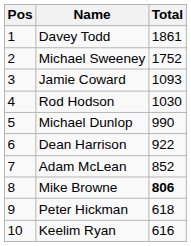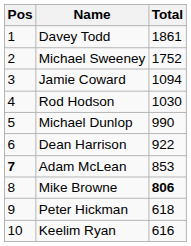 <table class="wikitable" border="1">
 <tr>
 <th>Pos</th>
 <th>Name</th>
 <th>Total</th>
 </tr>
 <tr>
 <td>1</td>
 <td>Davey Todd</td>
 <td>1861</td>
 </tr>
 <tr>
 <td>2</td>
 <td>Michael Sweeney</td>
 <td>1752</td>
 </tr>
 <tr>
 <td>3</td>
 <td>Jamie Coward</td>
-<td>1093</td>
+<td>1094</td>
 </tr>
 <tr>
 <td>4</td>
 <td>Rod Hodson</td>
 <td>1030</td>
 </tr>
 <tr>
 <td>5</td>
 <td>Michael Dunlop</td>
 <td>990</td>
 </tr>
 <tr>
 <td>6</td>
 <td>Dean Harrison</td>
 <td>922</td>
 </tr>
 <tr>
-<td>7</td>
+<td><strong>7</strong></td>
 <td>Adam McLean</td>
-<td>852</td>
+<td>853</td>
 </tr>
 <tr>
 <td>8</td>
 <td>Mike Browne</td>
 <td><strong>806</strong></td>
 </tr>
 <tr>
 <td>9</td>
 <td>Peter Hickman</td>
 <td>618</td>
 </tr>
 <tr>
 <td>10</td>
 <td>Keelim Ryan</td>
 <td>616</td>
 </tr>
 </table>
